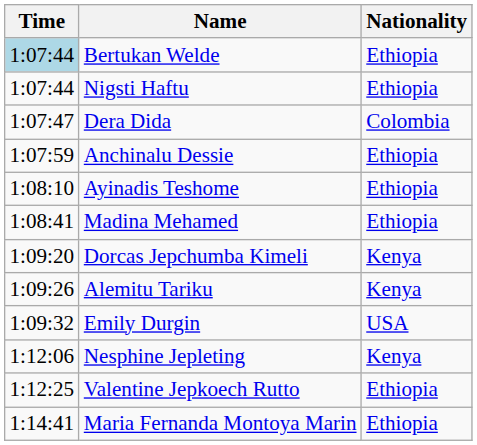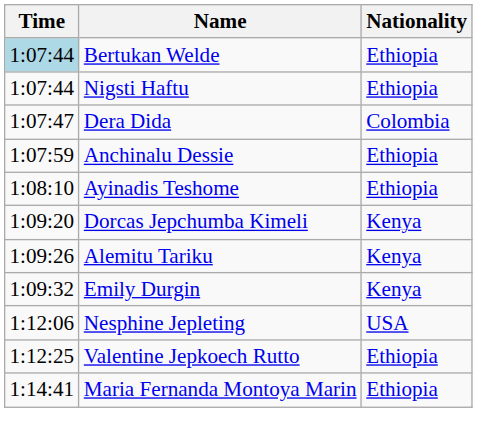 <table class="wikitable mw-collapsible mw-collapsed">
 <tr>
 <th>Time</th>
 <th>Name</th>
 <th>Nationality</th>
 </tr>
 <tr>
 <td style="background: lightblue;">1:07:44</td>
 <td><a href='#'>Bertukan Welde</a></td>
 <td><a href='#'>Ethiopia</a></td>
 </tr>
 <tr>
 <td>1:07:44</td>
 <td><a href='#'>Nigsti Haftu</a></td>
 <td><a href='#'>Ethiopia</a></td>
 </tr>
 <tr>
 <td>1:07:47</td>
 <td><a href='#'>Dera Dida</a></td>
 <td><a href='#'>Colombia</a></td>
 </tr>
 <tr>
 <td>1:07:59</td>
 <td><a href='#'>Anchinalu Dessie</a></td>
 <td><a href='#'>Ethiopia</a></td>
 </tr>
 <tr>
 <td>1:08:10</td>
 <td><a href='#'>Ayinadis Teshome</a></td>
 <td><a href='#'>Ethiopia</a></td>
 </tr>
 <tr>
-<td>1:08:41</td>
-<td><a href='#'>Madina Mehamed</a></td>
-<td><a href='#'>Ethiopia</a></td>
-</tr>
-<tr>
 <td>1:09:20</td>
 <td><a href='#'>Dorcas Jepchumba Kimeli</a></td>
 <td><a href='#'>Kenya</a></td>
 </tr>
 <tr>
 <td>1:09:26</td>
 <td><a href='#'>Alemitu Tariku</a></td>
 <td><a href='#'>Kenya</a></td>
 </tr>
 <tr>
 <td>1:09:32</td>
 <td><a href='#'>Emily Durgin</a></td>
-<td><a href='#'>USA</a></td>
+<td><a href='#'>Kenya</a></td>
 </tr>
 <tr>
 <td>1:12:06</td>
 <td><a href='#'>Nesphine Jepleting</a></td>
-<td><a href='#'>Kenya</a></td>
+<td><a href='#'>USA</a></td>
 </tr>
 <tr>
 <td>1:12:25</td>
 <td><a href='#'>Valentine Jepkoech Rutto</a></td>
 <td><a href='#'>Ethiopia</a></td>
 </tr>
 <tr>
 <td>1:14:41</td>
 <td><a href='#'>Maria Fernanda Montoya Marin</a></td>
 <td><a href='#'>Ethiopia</a></td>
 </tr>
 </table>
